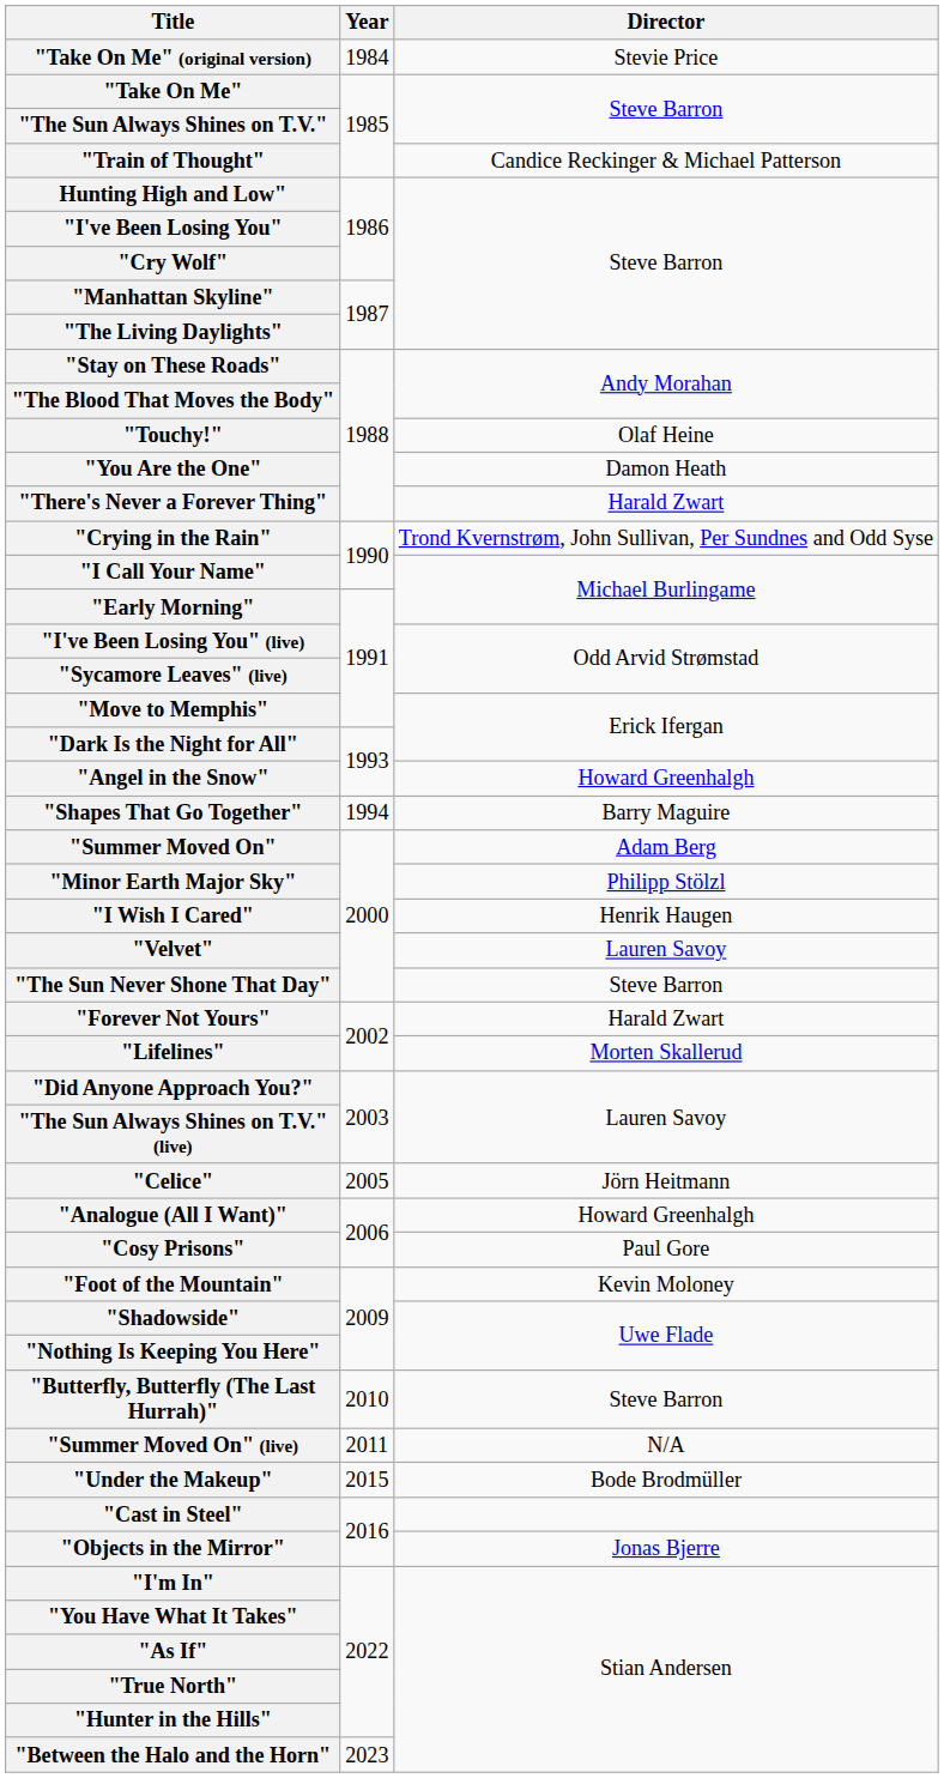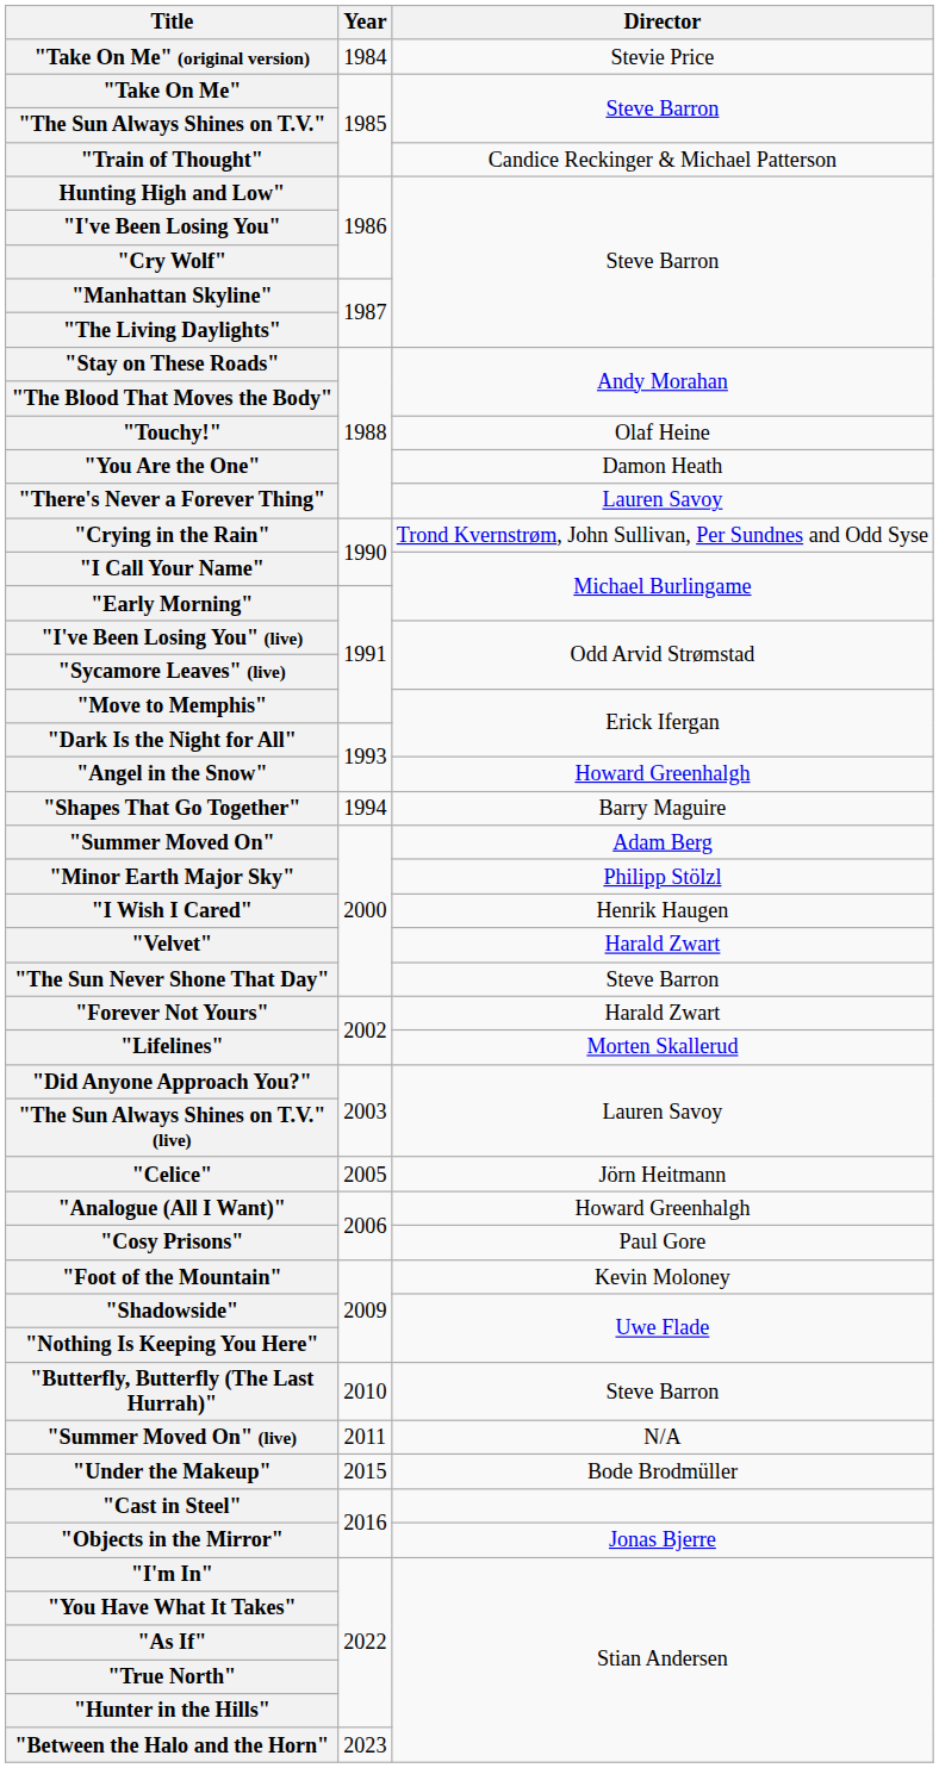 <table class="wikitable plainrowheaders" style="text-align:center;">
 <tr>
 <th scope="col" style="width:15em;">Title</th>
 <th scope="col">Year</th>
 <th scope="col">Director</th>
 </tr>
 <tr>
 <th scope="row">"Take On Me" <small>(original version)</small></th>
 <td>1984</td>
 <td>Stevie Price</td>
 </tr>
 <tr>
 <th scope="row">"Take On Me"</th>
 <td rowspan="3">1985</td>
 <td rowspan="2"><a href='#'>Steve Barron</a></td>
 </tr>
 <tr>
 <th scope="row">"The Sun Always Shines on T.V."</th>
 </tr>
 <tr>
 <th scope="row">"Train of Thought"</th>
 <td>Candice Reckinger & Michael Patterson</td>
 </tr>
 <tr>
 <th scope="row">Hunting High and Low"</th>
 <td rowspan="3">1986</td>
 <td rowspan="5">Steve Barron</td>
 </tr>
 <tr>
 <th scope="row">"I've Been Losing You"</th>
 </tr>
 <tr>
 <th scope="row">"Cry Wolf"</th>
 </tr>
 <tr>
 <th scope="row">"Manhattan Skyline"</th>
 <td rowspan="2">1987</td>
 </tr>
 <tr>
 <th scope="row">"The Living Daylights"</th>
 </tr>
 <tr>
 <th scope="row">"Stay on These Roads"</th>
 <td rowspan="5">1988</td>
 <td rowspan="2"><a href='#'>Andy Morahan</a></td>
 </tr>
 <tr>
 <th scope="row">"The Blood That Moves the Body"</th>
 </tr>
 <tr>
 <th scope="row">"Touchy!"</th>
 <td>Olaf Heine</td>
 </tr>
 <tr>
 <th scope="row">"You Are the One"</th>
 <td>Damon Heath</td>
 </tr>
 <tr>
 <th scope="row">"There's Never a Forever Thing"</th>
-<td><a href='#'>Harald Zwart</a></td>
+<td><a href='#'>Lauren Savoy</a></td>
 </tr>
 <tr>
 <th scope="row">"Crying in the Rain"</th>
 <td rowspan="2">1990</td>
 <td><a href='#'>Trond Kvernstrøm</a>, John Sullivan, <a href='#'>Per Sundnes</a> and Odd Syse</td>
 </tr>
 <tr>
 <th scope="row">"I Call Your Name"</th>
 <td rowspan="2"><a href='#'>Michael Burlingame</a></td>
 </tr>
 <tr>
 <th scope="row">"Early Morning"</th>
 <td rowspan="4">1991</td>
 </tr>
 <tr>
 <th scope="row">"I've Been Losing You" <small>(live)</small></th>
 <td rowspan="2">Odd Arvid Strømstad</td>
 </tr>
 <tr>
 <th scope="row">"Sycamore Leaves" <small>(live)</small></th>
 </tr>
 <tr>
 <th scope="row">"Move to Memphis"</th>
 <td rowspan="2">Erick Ifergan</td>
 </tr>
 <tr>
 <th scope="row">"Dark Is the Night for All"</th>
 <td rowspan="2">1993</td>
 </tr>
 <tr>
 <th scope="row">"Angel in the Snow"</th>
 <td><a href='#'>Howard Greenhalgh</a></td>
 </tr>
 <tr>
 <th scope="row">"Shapes That Go Together"</th>
 <td>1994</td>
 <td>Barry Maguire</td>
 </tr>
 <tr>
 <th scope="row">"Summer Moved On"</th>
 <td rowspan="5">2000</td>
 <td><a href='#'>Adam Berg</a></td>
 </tr>
 <tr>
 <th scope="row">"Minor Earth Major Sky"</th>
 <td><a href='#'>Philipp Stölzl</a></td>
 </tr>
 <tr>
 <th scope="row">"I Wish I Cared"</th>
 <td>Henrik Haugen</td>
 </tr>
 <tr>
 <th scope="row">"Velvet"</th>
-<td><a href='#'>Lauren Savoy</a></td>
+<td><a href='#'>Harald Zwart</a></td>
 </tr>
 <tr>
 <th scope="row">"The Sun Never Shone That Day"</th>
 <td>Steve Barron</td>
 </tr>
 <tr>
 <th scope="row">"Forever Not Yours"</th>
 <td rowspan="2">2002</td>
 <td>Harald Zwart</td>
 </tr>
 <tr>
 <th scope="row">"Lifelines"</th>
 <td><a href='#'>Morten Skallerud</a></td>
 </tr>
 <tr>
 <th scope="row">"Did Anyone Approach You?"</th>
 <td rowspan="2">2003</td>
 <td rowspan="2">Lauren Savoy</td>
 </tr>
 <tr>
 <th scope="row">"The Sun Always Shines on T.V." <small>(live)</small></th>
 </tr>
 <tr>
 <th scope="row">"Celice"</th>
 <td>2005</td>
 <td>Jörn Heitmann</td>
 </tr>
 <tr>
 <th scope="row">"Analogue (All I Want)"</th>
 <td rowspan="2">2006</td>
 <td>Howard Greenhalgh</td>
 </tr>
 <tr>
 <th scope="row">"Cosy Prisons"</th>
 <td>Paul Gore</td>
 </tr>
 <tr>
 <th scope="row">"Foot of the Mountain"</th>
 <td rowspan="3">2009</td>
 <td>Kevin Moloney</td>
 </tr>
 <tr>
 <th scope="row">"Shadowside"</th>
 <td rowspan="2"><a href='#'>Uwe Flade</a></td>
 </tr>
 <tr>
 <th scope="row">"Nothing Is Keeping You Here"</th>
 </tr>
 <tr>
 <th scope="row">"Butterfly, Butterfly (The Last Hurrah)"</th>
 <td>2010</td>
 <td>Steve Barron</td>
 </tr>
 <tr>
 <th scope="row">"Summer Moved On" <small>(live)</small></th>
 <td>2011</td>
 <td>N/A</td>
 </tr>
 <tr>
 <th scope="row">"Under the Makeup"</th>
 <td>2015</td>
 <td>Bode Brodmüller</td>
 </tr>
 <tr>
 <th scope="row">"Cast in Steel"</th>
 <td rowspan="2">2016</td>
 <td></td>
 </tr>
 <tr>
 <th scope="row">"Objects in the Mirror"</th>
 <td><a href='#'>Jonas Bjerre</a></td>
 </tr>
 <tr>
 <th scope="row">"I'm In"</th>
 <td rowspan="5">2022</td>
 <td rowspan="6">Stian Andersen</td>
 </tr>
 <tr>
 <th scope="row">"You Have What It Takes"</th>
 </tr>
 <tr>
 <th scope="row">"As If"</th>
 </tr>
 <tr>
 <th scope="row">"True North"</th>
 </tr>
 <tr>
 <th scope="row">"Hunter in the Hills"</th>
 </tr>
 <tr>
 <th scope="row">"Between the Halo and the Horn"</th>
 <td>2023</td>
 </tr>
 </table>
